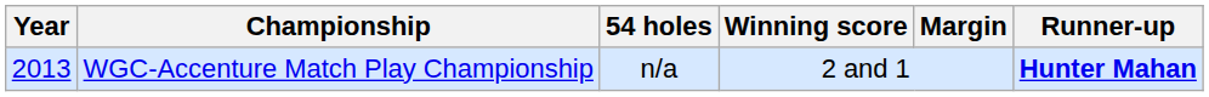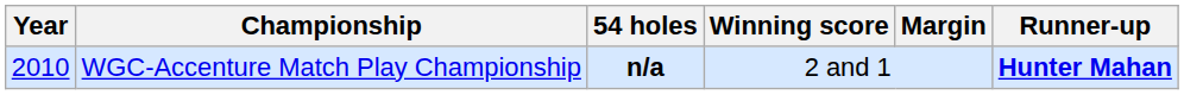 <table class="wikitable">
 <tr>
 <th>Year</th>
 <th>Championship</th>
 <th>54 holes</th>
 <th>Winning score</th>
 <th>Margin</th>
 <th>Runner-up</th>
 </tr>
 <tr style="background:#D6E8FF;">
-<td><a href='#'>2013</a></td>
+<td><a href='#'>2010</a></td>
 <td><a href='#'>WGC-Accenture Match Play Championship</a></td>
-<td align=center>n/a</td>
+<td align=center><strong>n/a</strong></td>
 <td align=center colspan=2>2 and 1</td>
 <td><strong> <a href='#'>Hunter Mahan</a></strong></td>
 </tr>
 </table>
